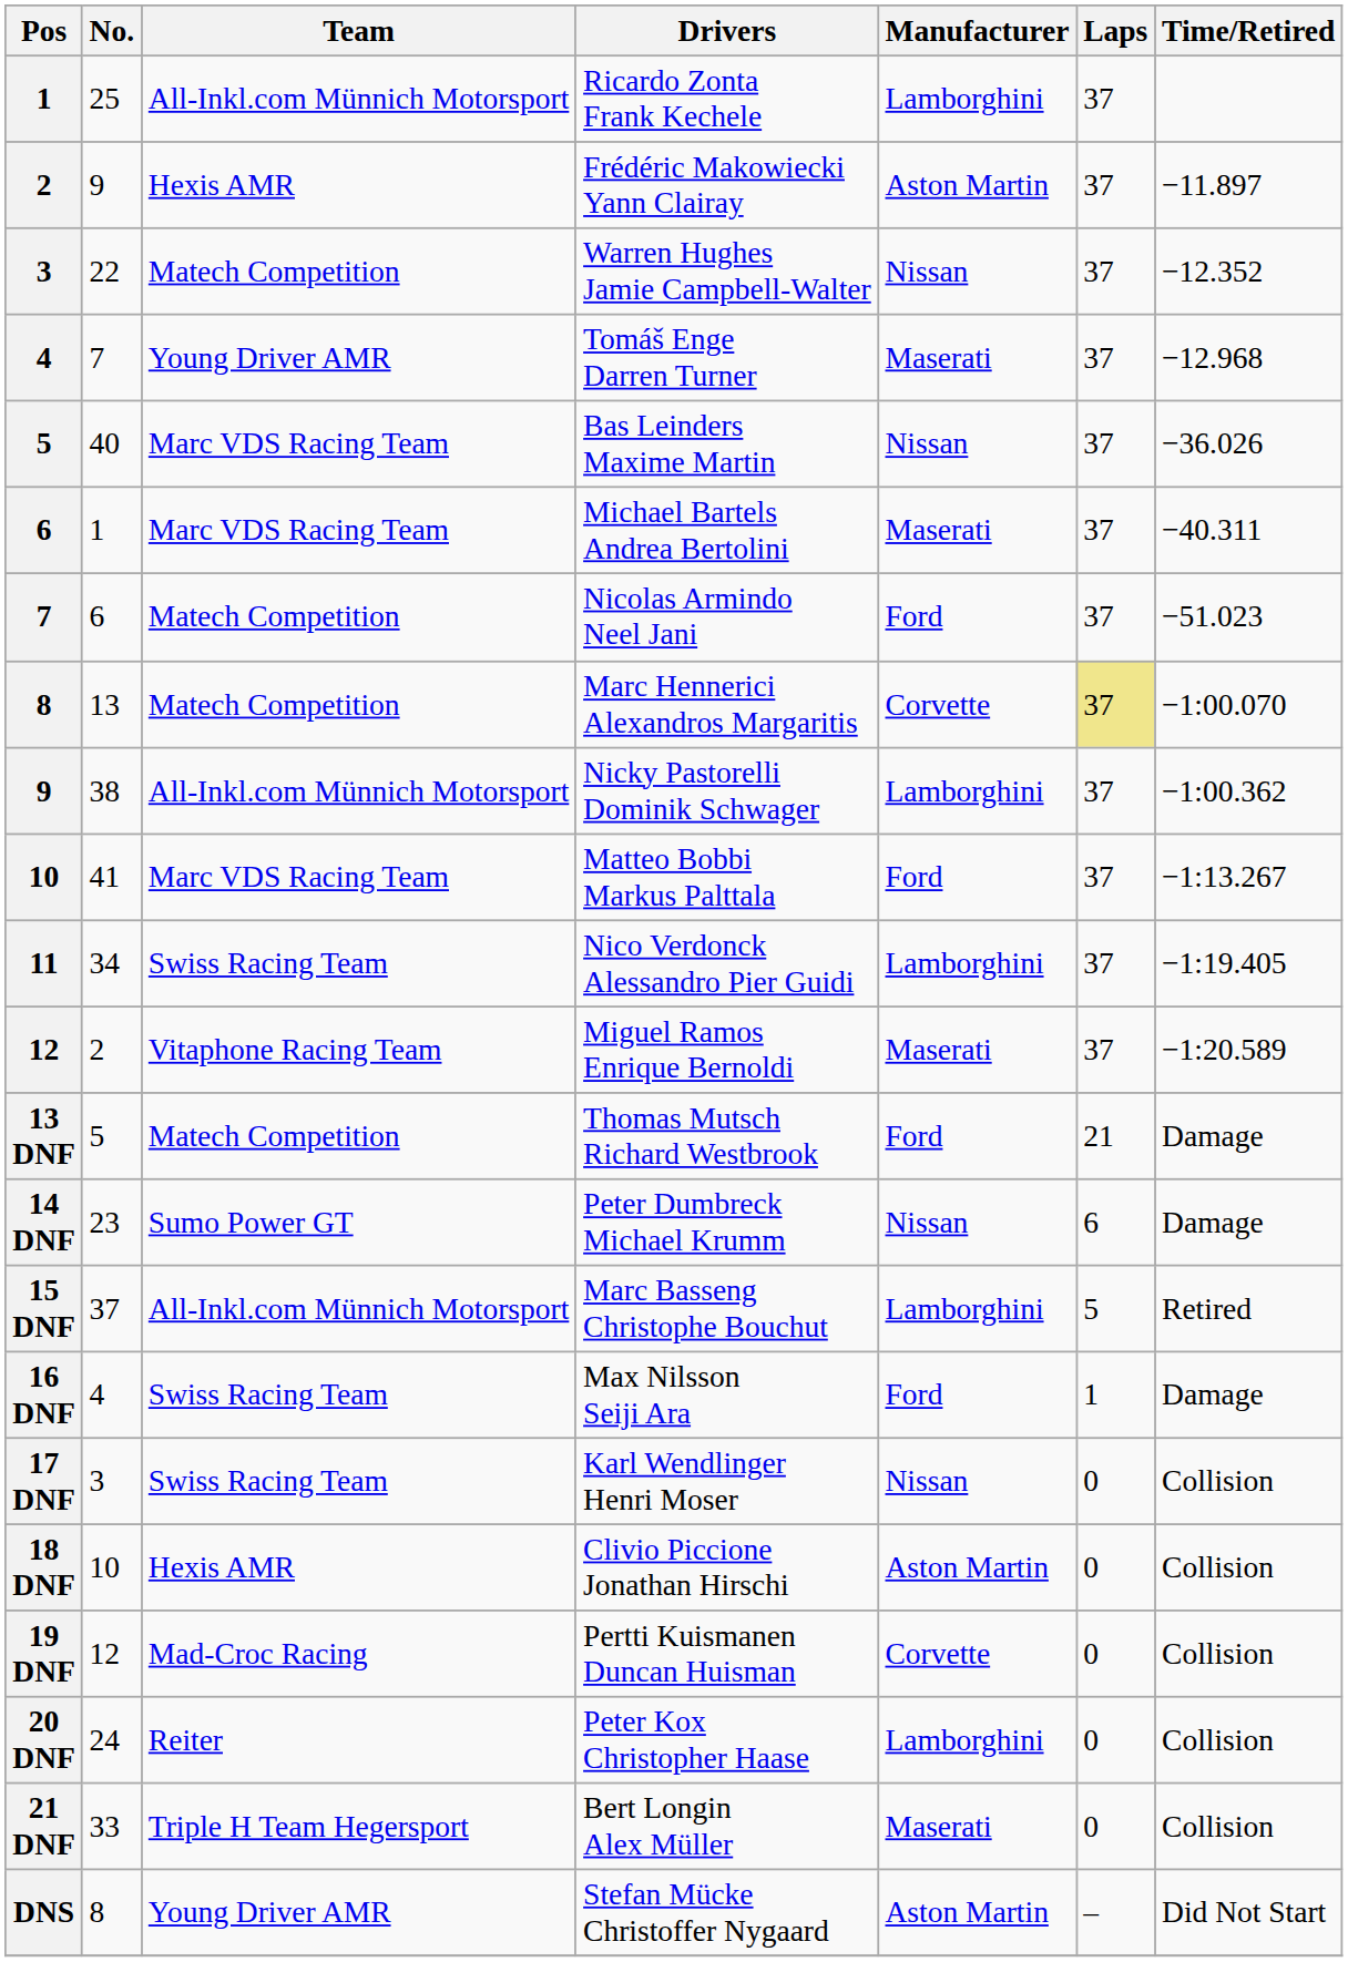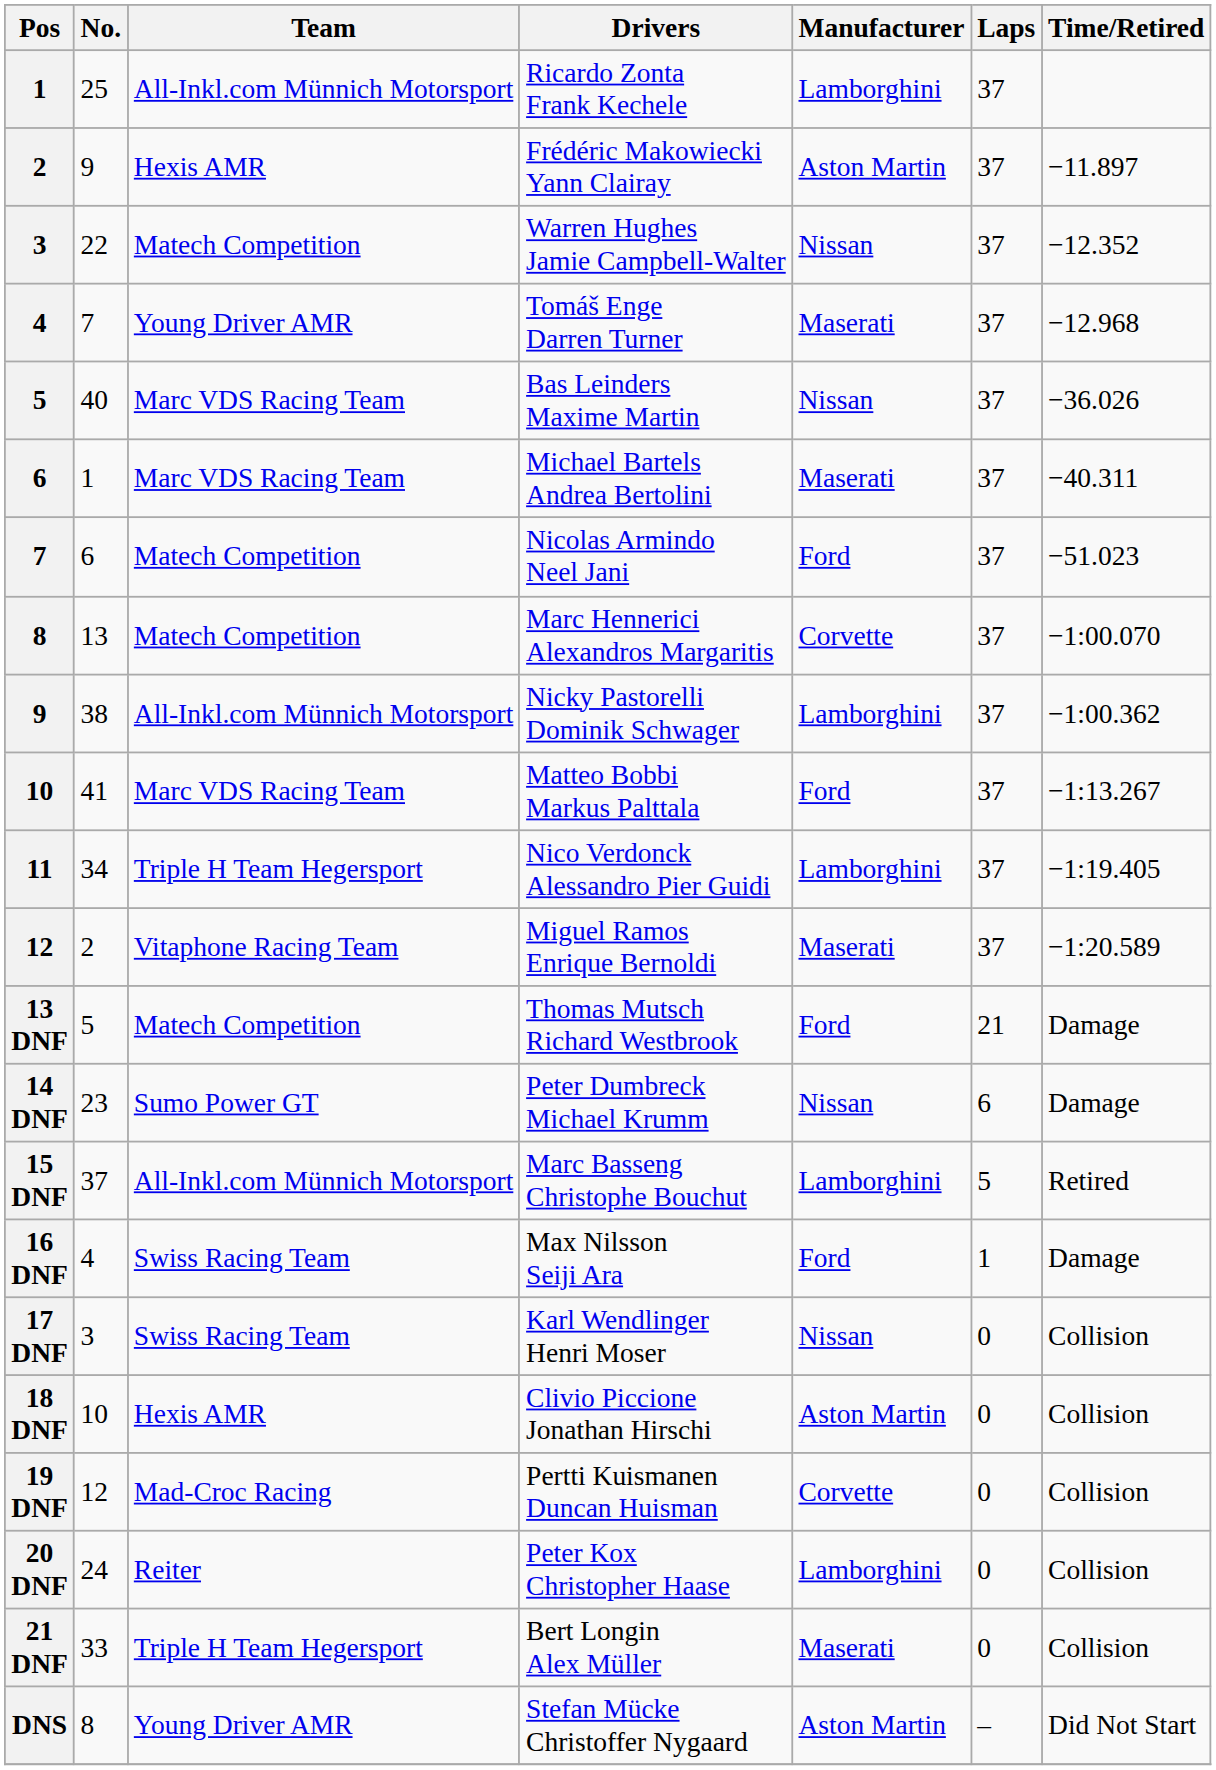 <table class="wikitable" style="font-size: 95%;">
 <tr>
 <th>Pos</th>
 <th>No.</th>
 <th>Team</th>
 <th>Drivers</th>
 <th>Manufacturer</th>
 <th>Laps</th>
 <th>Time/Retired</th>
 </tr>
 <tr>
 <th>1</th>
 <td>25</td>
 <td> <a href='#'>All-Inkl.com Münnich Motorsport</a></td>
 <td> <a href='#'>Ricardo Zonta</a><br> <a href='#'>Frank Kechele</a></td>
 <td><a href='#'>Lamborghini</a></td>
 <td>37</td>
 <td></td>
 </tr>
 <tr>
 <th>2</th>
 <td>9</td>
 <td> <a href='#'>Hexis AMR</a></td>
 <td> <a href='#'>Frédéric Makowiecki</a><br> <a href='#'>Yann Clairay</a></td>
 <td><a href='#'>Aston Martin</a></td>
 <td>37</td>
 <td>−11.897</td>
 </tr>
 <tr>
 <th>3</th>
 <td>22</td>
 <td> <a href='#'>Matech Competition</a></td>
 <td> <a href='#'>Warren Hughes</a><br> <a href='#'>Jamie Campbell-Walter</a></td>
 <td><a href='#'>Nissan</a></td>
 <td>37</td>
 <td>−12.352</td>
 </tr>
 <tr>
 <th>4</th>
 <td>7</td>
 <td> <a href='#'>Young Driver AMR</a></td>
 <td> <a href='#'>Tomáš Enge</a><br> <a href='#'>Darren Turner</a></td>
 <td><a href='#'>Maserati</a></td>
 <td>37</td>
 <td>−12.968</td>
 </tr>
 <tr>
 <th>5</th>
 <td>40</td>
 <td> <a href='#'>Marc VDS Racing Team</a></td>
 <td> <a href='#'>Bas Leinders</a><br> <a href='#'>Maxime Martin</a></td>
 <td><a href='#'>Nissan</a></td>
 <td>37</td>
 <td>−36.026</td>
 </tr>
 <tr>
 <th>6</th>
 <td>1</td>
 <td> <a href='#'>Marc VDS Racing Team</a></td>
 <td> <a href='#'>Michael Bartels</a><br> <a href='#'>Andrea Bertolini</a></td>
 <td><a href='#'>Maserati</a></td>
 <td>37</td>
 <td>−40.311</td>
 </tr>
 <tr>
 <th>7</th>
 <td>6</td>
 <td> <a href='#'>Matech Competition</a></td>
 <td> <a href='#'>Nicolas Armindo</a><br> <a href='#'>Neel Jani</a></td>
 <td><a href='#'>Ford</a></td>
 <td>37</td>
 <td>−51.023</td>
 </tr>
 <tr>
 <th>8</th>
 <td>13</td>
 <td> <a href='#'>Matech Competition</a></td>
 <td> <a href='#'>Marc Hennerici</a><br> <a href='#'>Alexandros Margaritis</a></td>
 <td><a href='#'>Corvette</a></td>
-<td style="background: khaki;">37</td>
+<td>37</td>
 <td>−1:00.070</td>
 </tr>
 <tr>
 <th>9</th>
 <td>38</td>
 <td> <a href='#'>All-Inkl.com Münnich Motorsport</a></td>
 <td> <a href='#'>Nicky Pastorelli</a><br> <a href='#'>Dominik Schwager</a></td>
 <td><a href='#'>Lamborghini</a></td>
 <td>37</td>
 <td>−1:00.362</td>
 </tr>
 <tr>
 <th>10</th>
 <td>41</td>
 <td> <a href='#'>Marc VDS Racing Team</a></td>
 <td> <a href='#'>Matteo Bobbi</a><br> <a href='#'>Markus Palttala</a></td>
 <td><a href='#'>Ford</a></td>
 <td>37</td>
 <td>−1:13.267</td>
 </tr>
 <tr>
 <th>11</th>
 <td>34</td>
-<td> <a href='#'>Swiss Racing Team</a></td>
+<td> <a href='#'>Triple H Team Hegersport</a></td>
 <td> <a href='#'>Nico Verdonck</a><br> <a href='#'>Alessandro Pier Guidi</a></td>
 <td><a href='#'>Lamborghini</a></td>
 <td>37</td>
 <td>−1:19.405</td>
 </tr>
 <tr>
 <th>12</th>
 <td>2</td>
 <td> <a href='#'>Vitaphone Racing Team</a></td>
 <td> <a href='#'>Miguel Ramos</a><br> <a href='#'>Enrique Bernoldi</a></td>
 <td><a href='#'>Maserati</a></td>
 <td>37</td>
 <td>−1:20.589</td>
 </tr>
 <tr>
 <th>13<br>DNF</th>
 <td>5</td>
 <td> <a href='#'>Matech Competition</a></td>
 <td> <a href='#'>Thomas Mutsch</a><br> <a href='#'>Richard Westbrook</a></td>
 <td><a href='#'>Ford</a></td>
 <td>21</td>
 <td>Damage</td>
 </tr>
 <tr>
 <th>14<br>DNF</th>
 <td>23</td>
 <td> <a href='#'>Sumo Power GT</a></td>
 <td> <a href='#'>Peter Dumbreck</a><br> <a href='#'>Michael Krumm</a></td>
 <td><a href='#'>Nissan</a></td>
 <td>6</td>
 <td>Damage</td>
 </tr>
 <tr>
 <th>15<br>DNF</th>
 <td>37</td>
 <td> <a href='#'>All-Inkl.com Münnich Motorsport</a></td>
 <td> <a href='#'>Marc Basseng</a><br> <a href='#'>Christophe Bouchut</a></td>
 <td><a href='#'>Lamborghini</a></td>
 <td>5</td>
 <td>Retired</td>
 </tr>
 <tr>
 <th>16<br>DNF</th>
 <td>4</td>
 <td> <a href='#'>Swiss Racing Team</a></td>
 <td> Max Nilsson<br> <a href='#'>Seiji Ara</a></td>
 <td><a href='#'>Ford</a></td>
 <td>1</td>
 <td>Damage</td>
 </tr>
 <tr>
 <th>17<br>DNF</th>
 <td>3</td>
 <td> <a href='#'>Swiss Racing Team</a></td>
 <td> <a href='#'>Karl Wendlinger</a><br> Henri Moser</td>
 <td><a href='#'>Nissan</a></td>
 <td>0</td>
 <td>Collision</td>
 </tr>
 <tr>
 <th>18<br>DNF</th>
 <td>10</td>
 <td> <a href='#'>Hexis AMR</a></td>
 <td> <a href='#'>Clivio Piccione</a><br> Jonathan Hirschi</td>
 <td><a href='#'>Aston Martin</a></td>
 <td>0</td>
 <td>Collision</td>
 </tr>
 <tr>
 <th>19<br>DNF</th>
 <td>12</td>
 <td> <a href='#'>Mad-Croc Racing</a></td>
 <td> Pertti Kuismanen<br> <a href='#'>Duncan Huisman</a></td>
 <td><a href='#'>Corvette</a></td>
 <td>0</td>
 <td>Collision</td>
 </tr>
 <tr>
 <th>20<br>DNF</th>
 <td>24</td>
 <td> <a href='#'>Reiter</a></td>
 <td> <a href='#'>Peter Kox</a><br> <a href='#'>Christopher Haase</a></td>
 <td><a href='#'>Lamborghini</a></td>
 <td>0</td>
 <td>Collision</td>
 </tr>
 <tr>
 <th>21<br>DNF</th>
 <td>33</td>
 <td> <a href='#'>Triple H Team Hegersport</a></td>
 <td> Bert Longin<br> <a href='#'>Alex Müller</a></td>
 <td><a href='#'>Maserati</a></td>
 <td>0</td>
 <td>Collision</td>
 </tr>
 <tr>
 <th>DNS</th>
 <td>8</td>
 <td> <a href='#'>Young Driver AMR</a></td>
 <td> <a href='#'>Stefan Mücke</a><br> Christoffer Nygaard</td>
 <td><a href='#'>Aston Martin</a></td>
 <td>–</td>
 <td>Did Not Start</td>
 </tr>
 <tr>
 </tr>
 </table>
